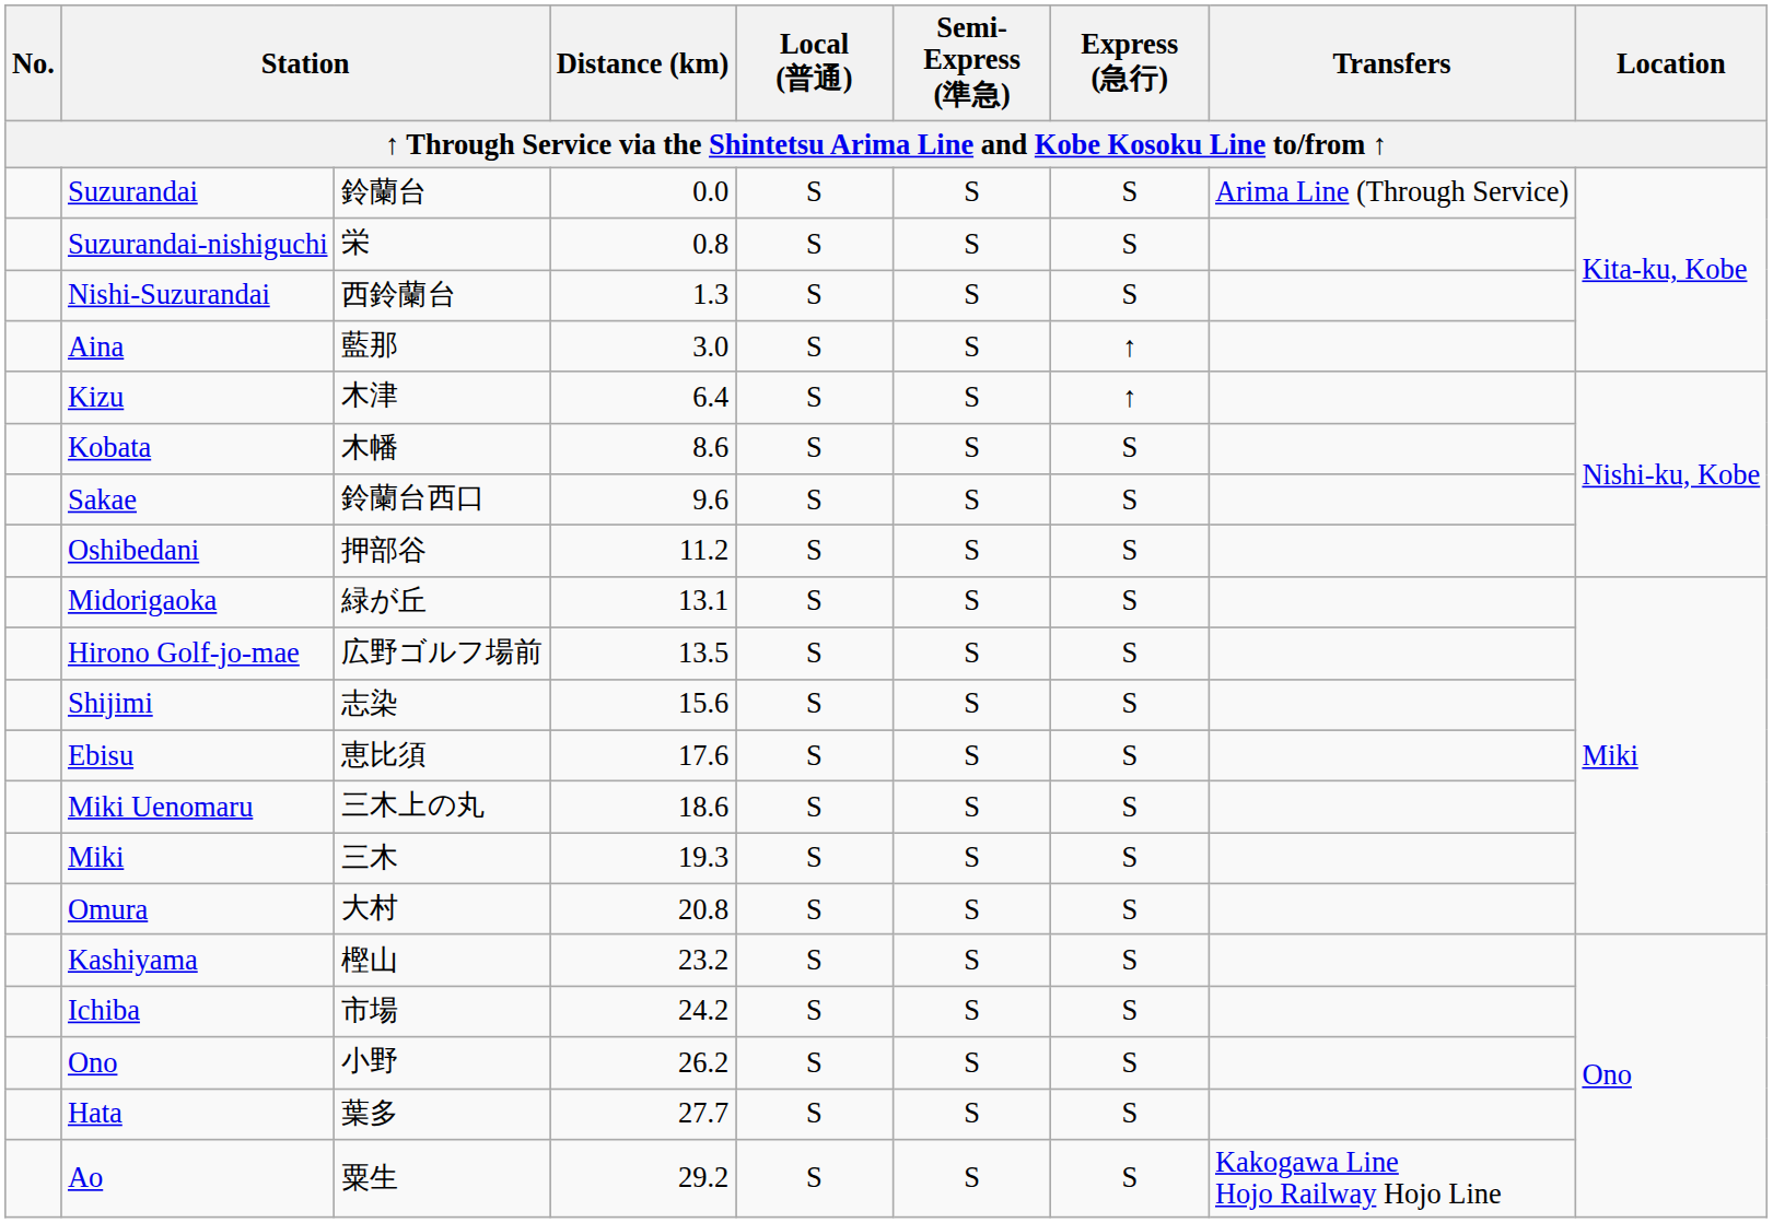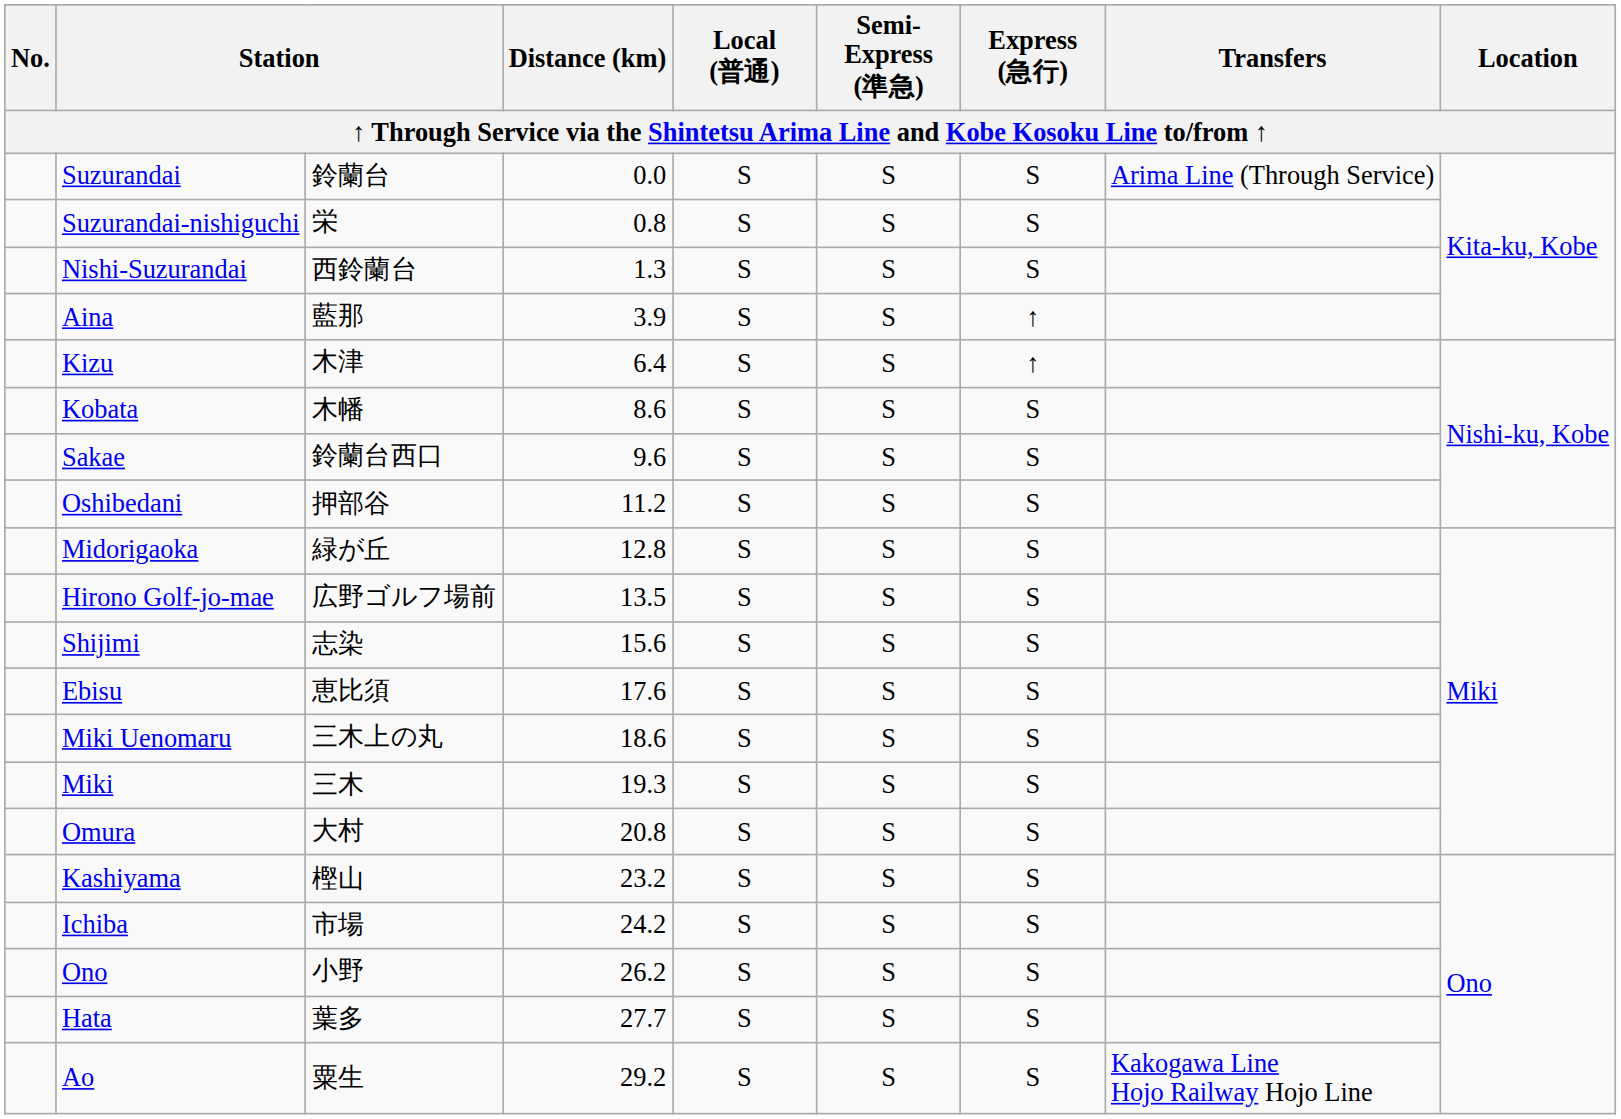 <table class="wikitable">
 <tr>
 <th>No.</th>
 <th colspan="2">Station</th>
 <th>Distance (km)</th>
 <th>Local<br>(普通)</th>
 <th>Semi-Express<br>(準急)</th>
 <th>Express<br>(急行)</th>
 <th>Transfers</th>
 <th>Location</th>
 </tr>
 <tr>
 <th colspan="9">↑ Through Service via the   <a href='#'>Shintetsu Arima Line</a> and <a href='#'>Kobe Kosoku Line</a> to/from  ↑</th>
 </tr>
 <tr>
 <td></td>
 <td><a href='#'>Suzurandai</a></td>
 <td>鈴蘭台</td>
 <td align="right">0.0</td>
 <td align="center" width="80px">S</td>
 <td align="center" width="80px">S</td>
 <td align="center" width="80px">S</td>
 <td> <a href='#'>Arima Line</a> (Through Service)</td>
 <td rowspan="4"><a href='#'>Kita-ku, Kobe</a></td>
 </tr>
 <tr>
 <td></td>
 <td><a href='#'>Suzurandai-nishiguchi</a></td>
 <td>栄</td>
 <td align="right">0.8</td>
 <td align="center" width="80px">S</td>
 <td align="center" width="80px">S</td>
 <td align="center" width="80px">S</td>
 <td> </td>
 </tr>
 <tr>
 <td></td>
 <td><a href='#'>Nishi-Suzurandai</a></td>
 <td>西鈴蘭台</td>
 <td align="right">1.3</td>
 <td align="center" width="80px">S</td>
 <td align="center" width="80px">S</td>
 <td align="center" width="80px">S</td>
 <td> </td>
 </tr>
 <tr>
 <td></td>
 <td><a href='#'>Aina</a></td>
 <td>藍那</td>
-<td align="right">3.0</td>
+<td align="right">3.9</td>
 <td align="center" width="80px">S</td>
 <td align="center" width="80px">S</td>
 <td align="center" width="80px">↑</td>
 <td> </td>
 </tr>
 <tr>
 <td></td>
 <td><a href='#'>Kizu</a></td>
 <td>木津</td>
 <td align="right">6.4</td>
 <td align="center" width="80px">S</td>
 <td align="center" width="80px">S</td>
 <td align="center" width="80px">↑</td>
 <td> </td>
 <td rowspan="4"><a href='#'>Nishi-ku, Kobe</a></td>
 </tr>
 <tr>
 <td></td>
 <td><a href='#'>Kobata</a></td>
 <td>木幡</td>
 <td align="right">8.6</td>
 <td align="center" width="80px">S</td>
 <td align="center" width="80px">S</td>
 <td align="center" width="80px">S</td>
 <td> </td>
 </tr>
 <tr>
 <td></td>
 <td><a href='#'>Sakae</a></td>
 <td>鈴蘭台西口</td>
 <td align="right">9.6</td>
 <td align="center" width="80px">S</td>
 <td align="center" width="80px">S</td>
 <td align="center" width="80px">S</td>
 <td> </td>
 </tr>
 <tr>
 <td></td>
 <td><a href='#'>Oshibedani</a></td>
 <td>押部谷</td>
 <td align="right">11.2</td>
 <td align="center" width="80px">S</td>
 <td align="center" width="80px">S</td>
 <td align="center" width="80px">S</td>
 <td> </td>
 </tr>
 <tr>
 <td></td>
 <td><a href='#'>Midorigaoka</a></td>
 <td>緑が丘</td>
-<td align="right">13.1</td>
+<td align="right">12.8</td>
 <td align="center" width="80px">S</td>
 <td align="center" width="80px">S</td>
 <td align="center" width="80px">S</td>
 <td> </td>
 <td rowspan="7"><a href='#'>Miki</a></td>
 </tr>
 <tr>
 <td></td>
 <td><a href='#'>Hirono Golf-jo-mae</a></td>
 <td>広野ゴルフ場前</td>
 <td align="right">13.5</td>
 <td align="center" width="80px">S</td>
 <td align="center" width="80px">S</td>
 <td align="center" width="80px">S</td>
 <td> </td>
 </tr>
 <tr>
 <td></td>
 <td><a href='#'>Shijimi</a></td>
 <td>志染</td>
 <td align="right">15.6</td>
 <td align="center" width="80px">S</td>
 <td align="center" width="80px">S</td>
 <td align="center" width="80px">S</td>
 <td> </td>
 </tr>
 <tr>
 <td></td>
 <td><a href='#'>Ebisu</a></td>
 <td>恵比須</td>
 <td align="right">17.6</td>
 <td align="center" width="80px">S</td>
 <td align="center" width="80px">S</td>
 <td align="center" width="80px">S</td>
 <td> </td>
 </tr>
 <tr>
 <td></td>
 <td><a href='#'>Miki Uenomaru</a></td>
 <td>三木上の丸</td>
 <td align="right">18.6</td>
 <td align="center" width="80px">S</td>
 <td align="center" width="80px">S</td>
 <td align="center" width="80px">S</td>
 <td> </td>
 </tr>
 <tr>
 <td></td>
 <td><a href='#'>Miki</a></td>
 <td>三木</td>
 <td align="right">19.3</td>
 <td align="center" width="80px">S</td>
 <td align="center" width="80px">S</td>
 <td align="center" width="80px">S</td>
 <td> </td>
 </tr>
 <tr>
 <td></td>
 <td><a href='#'>Omura</a></td>
 <td>大村</td>
 <td align="right">20.8</td>
 <td align="center" width="80px">S</td>
 <td align="center" width="80px">S</td>
 <td align="center" width="80px">S</td>
 <td> </td>
 </tr>
 <tr>
 <td></td>
 <td><a href='#'>Kashiyama</a></td>
 <td>樫山</td>
 <td align="right">23.2</td>
 <td align="center" width="80px">S</td>
 <td align="center" width="80px">S</td>
 <td align="center" width="80px">S</td>
 <td> </td>
 <td rowspan="5"><a href='#'>Ono</a></td>
 </tr>
 <tr>
 <td></td>
 <td><a href='#'>Ichiba</a></td>
 <td>市場</td>
 <td align="right">24.2</td>
 <td align="center" width="80px">S</td>
 <td align="center" width="80px">S</td>
 <td align="center" width="80px">S</td>
 <td> </td>
 </tr>
 <tr>
 <td></td>
 <td><a href='#'>Ono</a></td>
 <td>小野</td>
 <td align="right">26.2</td>
 <td align="center" width="80px">S</td>
 <td align="center" width="80px">S</td>
 <td align="center" width="80px">S</td>
 <td> </td>
 </tr>
 <tr>
 <td></td>
 <td><a href='#'>Hata</a></td>
 <td>葉多</td>
 <td align="right">27.7</td>
 <td align="center" width="80px">S</td>
 <td align="center" width="80px">S</td>
 <td align="center" width="80px">S</td>
 <td> </td>
 </tr>
 <tr>
 <td></td>
 <td><a href='#'>Ao</a></td>
 <td>粟生</td>
 <td align="right">29.2</td>
 <td align="center" width="80px">S</td>
 <td align="center" width="80px">S</td>
 <td align="center" width="80px">S</td>
 <td> <a href='#'>Kakogawa Line</a><br><a href='#'>Hojo Railway</a> Hojo Line</td>
 </tr>
 </table>
